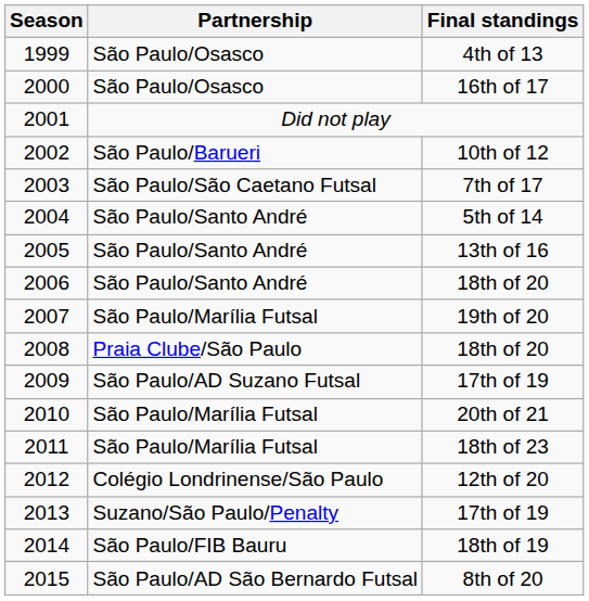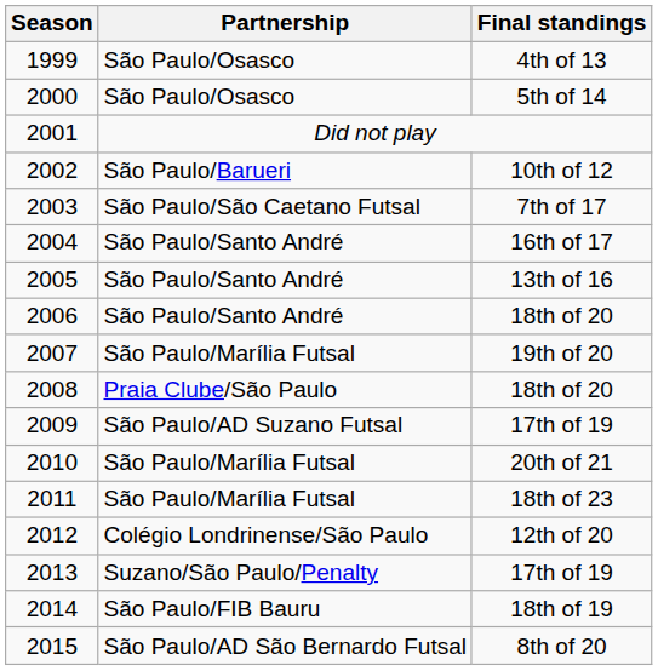 <table class="wikitable sortable">
 <tr>
 <th>Season</th>
 <th>Partnership</th>
 <th>Final standings</th>
 </tr>
 <tr>
 <td align=center>1999</td>
 <td>São Paulo/Osasco</td>
 <td align=center>4th of 13</td>
 </tr>
 <tr>
 <td align=center>2000</td>
 <td>São Paulo/Osasco</td>
-<td align=center>16th of 17</td>
+<td align=center>5th of 14</td>
 </tr>
 <tr>
 <td align=center>2001</td>
 <td align=center colspan=2><em>Did not play</em></td>
 </tr>
 <tr>
 <td align=center>2002</td>
 <td>São Paulo/<a href='#'>Barueri</a></td>
 <td align=center>10th of 12</td>
 </tr>
 <tr>
 <td align=center>2003</td>
 <td>São Paulo/São Caetano Futsal</td>
 <td align=center>7th of 17</td>
 </tr>
 <tr>
 <td align=center>2004</td>
 <td>São Paulo/Santo André</td>
-<td align=center>5th of 14</td>
+<td align=center>16th of 17</td>
 </tr>
 <tr>
 <td align=center>2005</td>
 <td>São Paulo/Santo André</td>
 <td align=center>13th of 16</td>
 </tr>
 <tr>
 <td align=center>2006</td>
 <td>São Paulo/Santo André</td>
 <td align=center>18th of 20</td>
 </tr>
 <tr>
 <td align=center>2007</td>
 <td>São Paulo/Marília Futsal</td>
 <td align=center>19th of 20</td>
 </tr>
 <tr>
 <td align=center>2008</td>
 <td><a href='#'>Praia Clube</a>/São Paulo</td>
 <td align=center>18th of 20</td>
 </tr>
 <tr>
 <td align=center>2009</td>
 <td>São Paulo/AD Suzano Futsal</td>
 <td align=center>17th of 19</td>
 </tr>
 <tr>
 <td align=center>2010</td>
 <td>São Paulo/Marília Futsal</td>
 <td align=center>20th of 21</td>
 </tr>
 <tr>
 <td align=center>2011</td>
 <td>São Paulo/Marília Futsal</td>
 <td align=center>18th of 23</td>
 </tr>
 <tr>
 <td align=center>2012</td>
 <td>Colégio Londrinense/São Paulo</td>
 <td align=center>12th of 20</td>
 </tr>
 <tr>
 <td align=center>2013</td>
 <td>Suzano/São Paulo/<a href='#'>Penalty</a></td>
 <td align=center>17th of 19</td>
 </tr>
 <tr>
 <td align=center>2014</td>
 <td>São Paulo/FIB Bauru</td>
 <td align=center>18th of 19</td>
 </tr>
 <tr>
 <td align=center>2015</td>
 <td>São Paulo/AD São Bernardo Futsal</td>
 <td align=center>8th of 20</td>
 </tr>
 </table>
